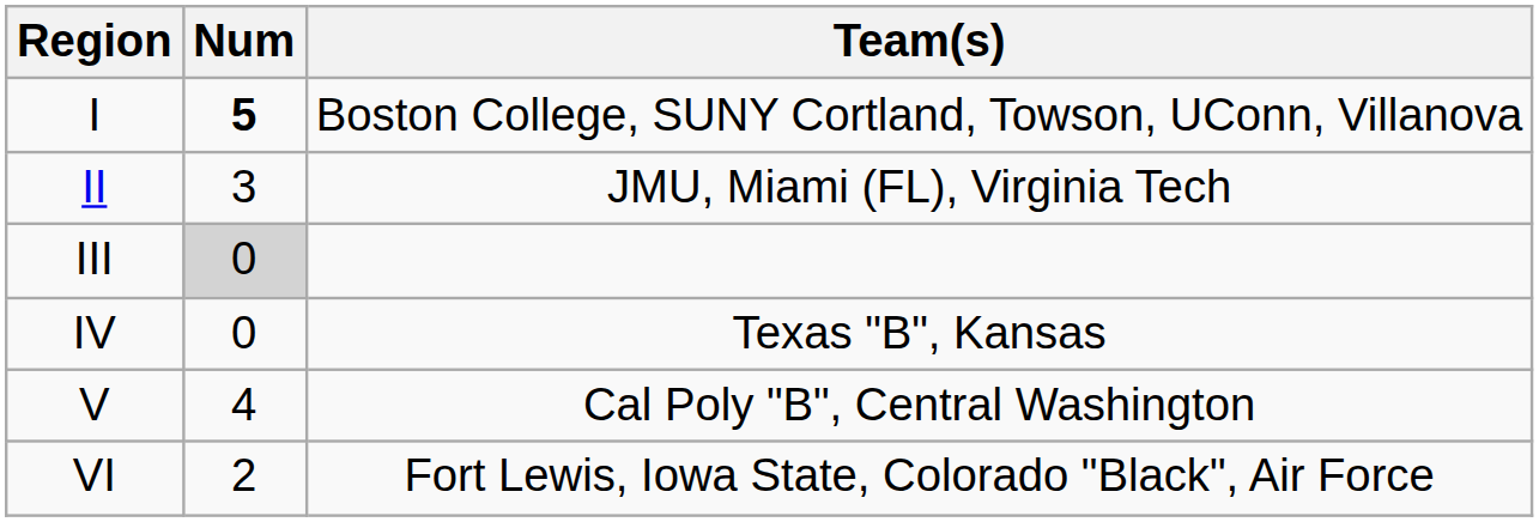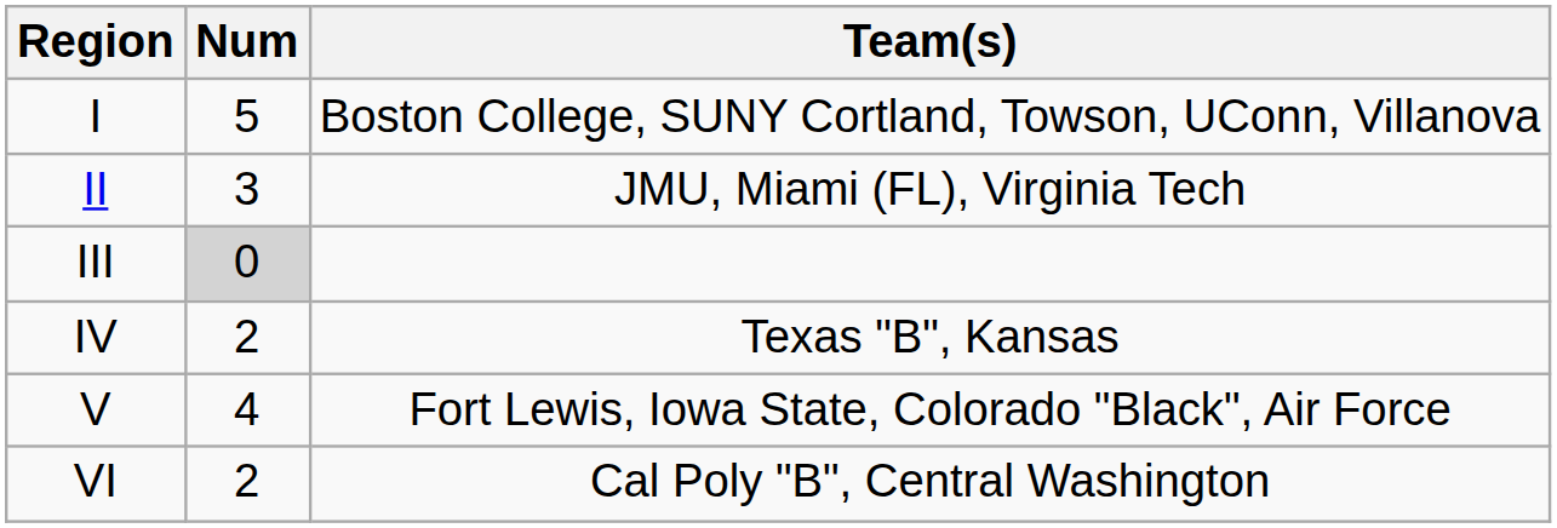 <table class="wikitable sortable" style="text-align:center">
 <tr>
 <th>Region</th>
 <th>Num</th>
 <th>Team(s)</th>
 </tr>
 <tr>
 <td>I</td>
-<td><strong>5</strong></td>
+<td>5</td>
 <td>Boston College, SUNY Cortland, Towson, UConn, Villanova</td>
 </tr>
 <tr>
 <td><a href='#'>II</a></td>
 <td>3</td>
 <td>JMU, Miami (FL), Virginia Tech</td>
 </tr>
 <tr>
 <td>III</td>
 <td style="background: lightgrey;">0</td>
 <td></td>
 </tr>
 <tr>
 <td>IV</td>
-<td>0</td>
+<td>2</td>
 <td>Texas "B", Kansas</td>
 </tr>
 <tr>
 <td>V</td>
 <td>4</td>
-<td>Cal Poly "B", Central Washington</td>
+<td>Fort Lewis, Iowa State, Colorado "Black", Air Force</td>
 </tr>
 <tr>
 <td>VI</td>
 <td>2</td>
-<td>Fort Lewis, Iowa State, Colorado "Black", Air Force</td>
+<td>Cal Poly "B", Central Washington</td>
 </tr>
 </table>
